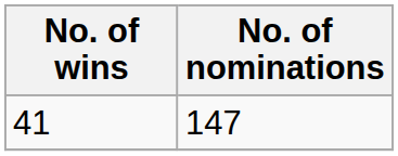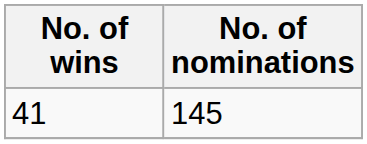 <table class="wikitable">
 <tr style="background:#ebf5ff;">
 <th style="width:75px;">No. of wins</th>
 <th style="width:75px;">No. of nominations</th>
 </tr>
 <tr>
 <td>41</td>
-<td>147</td>
+<td>145</td>
 </tr>
 <tr>
 </tr>
 </table>
